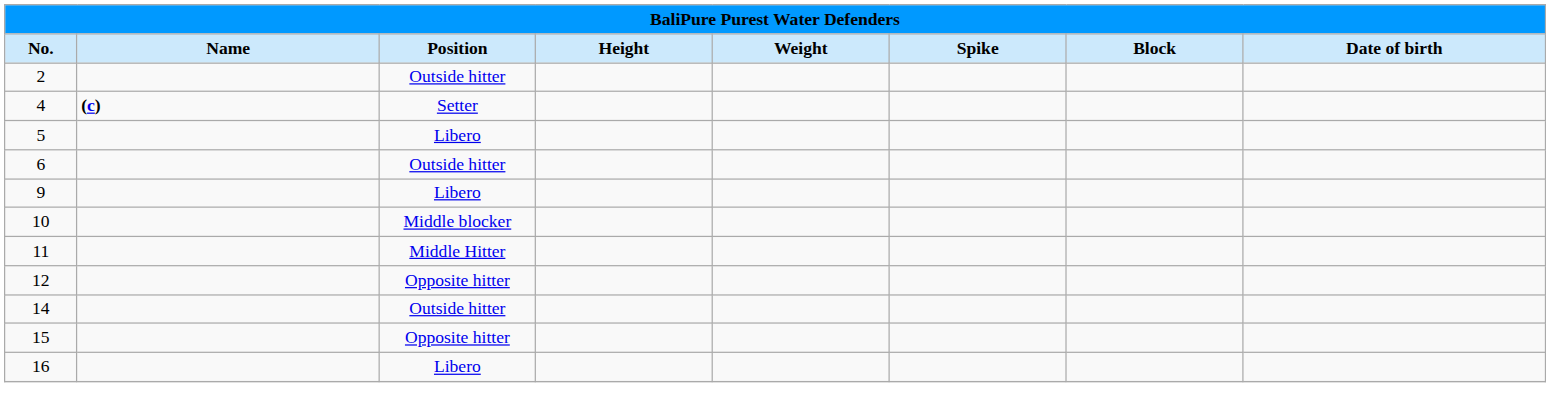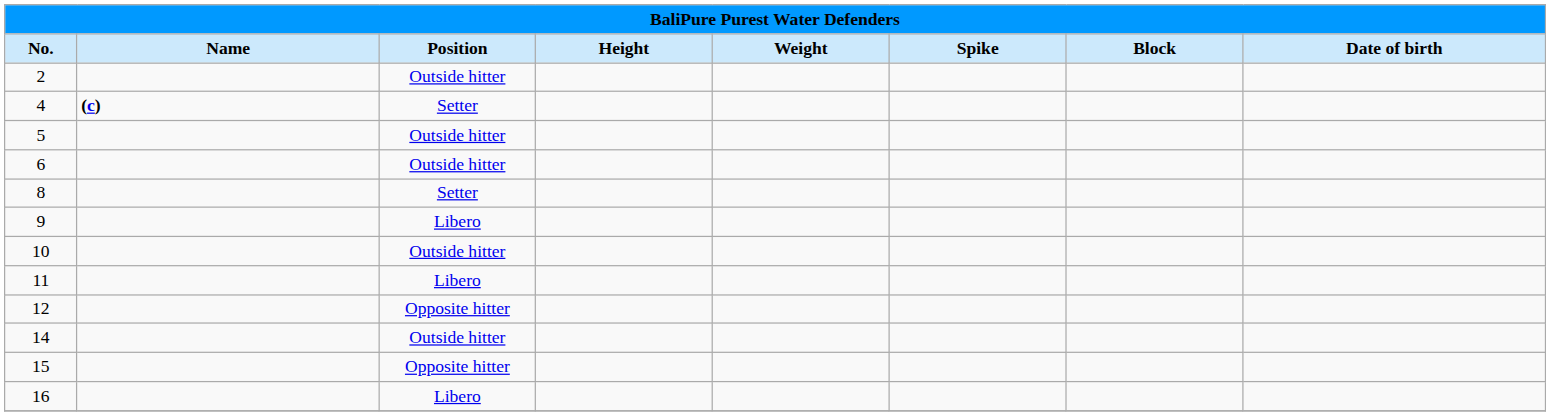 <table class="wikitable sortable" style="text-align:center; width: 100%; font-size:90%">
 <tr>
 <td colspan="8" style= "background: #0099ff; color: black; text-align: center"><strong>BaliPure Purest Water Defenders</strong></td>
 </tr>
 <tr>
 <th style="width:3em; background:#cce9fc; color:black;">No.</th>
 <th style="width:14em; background:#cce9fc; color:black;">Name</th>
 <th style="width:7em; background:#cce9fc; color:black;">Position</th>
 <th style="width:8em; background:#cce9fc; color:black;">Height</th>
 <th style="width:8em; background:#cce9fc; color:black;">Weight</th>
 <th style="width:8em; background:#cce9fc; color:black;">Spike</th>
 <th style="width:8em; background:#cce9fc; color:black;">Block</th>
 <th style="width:14em; background:#cce9fc; color:black;">Date of birth</th>
 </tr>
 <tr>
 <td>2</td>
 <td align=left> </td>
 <td><a href='#'>Outside hitter</a></td>
 <td></td>
 <td></td>
 <td></td>
 <td></td>
 <td></td>
 </tr>
 <tr>
 <td>4</td>
 <td align=left><strong>  (<a href='#'>c</a>)</strong></td>
 <td><a href='#'>Setter</a></td>
 <td></td>
 <td></td>
 <td></td>
 <td></td>
 <td align=right></td>
 </tr>
 <tr>
 <td>5</td>
 <td align=left> </td>
-<td><a href='#'>Libero</a></td>
+<td><a href='#'>Outside hitter</a></td>
 <td></td>
 <td></td>
 <td></td>
 <td></td>
 <td align=right></td>
 </tr>
 <tr>
 <td>6</td>
 <td align=left> </td>
 <td><a href='#'>Outside hitter</a></td>
+<td></td>
+<td></td>
+<td></td>
+<td></td>
+<td align=right></td>
+</tr>
+<tr>
+<td>8</td>
+<td align=left> </td>
+<td><a href='#'>Setter</a></td>
 <td></td>
 <td></td>
 <td></td>
 <td></td>
 <td align=right></td>
 </tr>
 <tr>
 <td>9</td>
 <td align=left> </td>
 <td><a href='#'>Libero</a></td>
 <td></td>
 <td></td>
 <td></td>
 <td></td>
 <td align=right></td>
 </tr>
 <tr>
 <td>10</td>
 <td align=left> </td>
-<td><a href='#'>Middle blocker</a></td>
+<td><a href='#'>Outside hitter</a></td>
 <td></td>
 <td></td>
 <td></td>
 <td></td>
 <td align=right></td>
 </tr>
 <tr>
 <td>11</td>
 <td align=left></td>
-<td><a href='#'>Middle Hitter</a></td>
+<td><a href='#'>Libero</a></td>
 <td></td>
 <td></td>
 <td></td>
 <td></td>
 <td align=right></td>
 </tr>
 <tr>
 <td>12</td>
 <td align=left> </td>
 <td><a href='#'>Opposite hitter</a></td>
 <td></td>
 <td></td>
 <td></td>
 <td></td>
 <td align=right></td>
 </tr>
 <tr>
 <td>14</td>
 <td align=left> </td>
 <td><a href='#'>Outside hitter</a></td>
 <td></td>
 <td></td>
 <td></td>
 <td></td>
 <td align=right></td>
 </tr>
 <tr>
 <td>15</td>
 <td align=left> </td>
 <td><a href='#'>Opposite hitter</a></td>
 <td></td>
 <td></td>
 <td></td>
 <td></td>
 <td></td>
 </tr>
 <tr>
 <td>16</td>
 <td align=left> </td>
 <td><a href='#'>Libero</a></td>
 <td></td>
 <td></td>
 <td></td>
 <td></td>
 <td align=right></td>
 </tr>
 <tr>
 </tr>
 </table>
